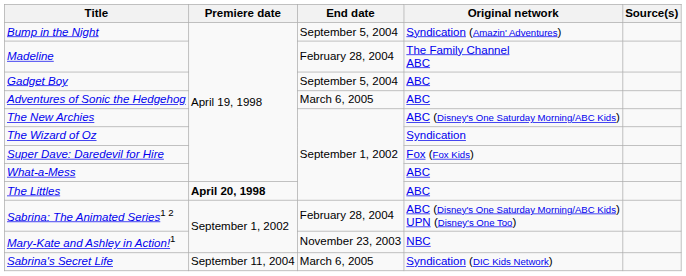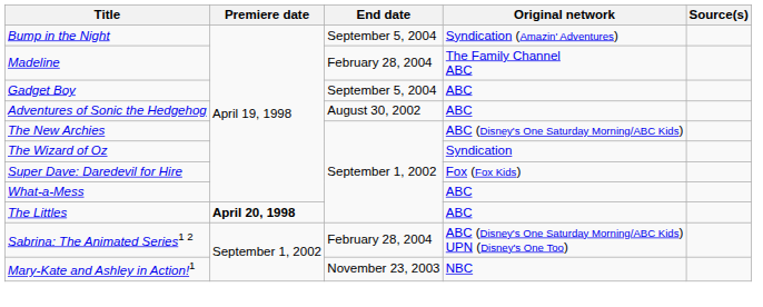 <table class="wikitable sortable">
 <tr>
 <th>Title</th>
 <th>Premiere date</th>
 <th>End date</th>
 <th>Original network</th>
 <th>Source(s)</th>
 </tr>
 <tr>
 <td><em><a href='#'>Bump in the Night</a></em></td>
 <td rowspan="8">April 19, 1998</td>
 <td>September 5, 2004</td>
 <td><a href='#'>Syndication</a> (<small><a href='#'>Amazin' Adventures</a></small>)</td>
 <td></td>
 </tr>
 <tr>
 <td><em><a href='#'>Madeline</a></em></td>
 <td>February 28, 2004</td>
 <td><a href='#'>The Family Channel</a><br><a href='#'>ABC</a></td>
 <td></td>
 </tr>
 <tr>
 <td><em><a href='#'>Gadget Boy</a></em></td>
 <td>September 5, 2004</td>
 <td><a href='#'>ABC</a></td>
 <td></td>
 </tr>
 <tr>
 <td><em><a href='#'>Adventures of Sonic the Hedgehog</a></em></td>
-<td>March 6, 2005</td>
+<td>August 30, 2002</td>
 <td><a href='#'>ABC</a></td>
 <td></td>
 </tr>
 <tr>
 <td><em><a href='#'>The New Archies</a></em></td>
 <td rowspan="5">September 1, 2002</td>
 <td><a href='#'>ABC</a> (<small><a href='#'>Disney's One Saturday Morning/ABC Kids</a></small>)</td>
 <td></td>
 </tr>
 <tr>
 <td><em><a href='#'>The Wizard of Oz</a></em></td>
 <td><a href='#'>Syndication</a></td>
 <td></td>
 </tr>
 <tr>
 <td><em><a href='#'>Super Dave: Daredevil for Hire</a></em></td>
 <td><a href='#'>Fox</a> (<small><a href='#'>Fox Kids</a></small>)</td>
 <td></td>
 </tr>
 <tr>
 <td><em><a href='#'>What-a-Mess</a></em></td>
 <td><a href='#'>ABC</a></td>
 <td></td>
 </tr>
 <tr>
 <td><em><a href='#'>The Littles</a></em></td>
 <td><strong>April 20, 1998</strong></td>
 <td><a href='#'>ABC</a></td>
 <td></td>
 </tr>
 <tr>
 <td><em><a href='#'>Sabrina: The Animated Series</a></em><sup>1 2</sup></td>
 <td rowspan=2>September 1, 2002</td>
 <td>February 28, 2004</td>
 <td><a href='#'>ABC</a> (<small><a href='#'>Disney's One Saturday Morning/ABC Kids</a></small>)<br><a href='#'>UPN</a> (<small><a href='#'>Disney's One Too</a></small>)</td>
 <td></td>
 </tr>
 <tr>
 <td><em><a href='#'>Mary-Kate and Ashley in Action!</a></em><sup>1</sup></td>
 <td>November 23, 2003</td>
 <td><a href='#'>NBC</a></td>
 <td></td>
 </tr>
-<tr>
-<td><em><a href='#'>Sabrina's Secret Life</a></em></td>
-<td>September 11, 2004</td>
-<td>March 6, 2005</td>
-<td><a href='#'>Syndication</a> (<small><a href='#'>DIC Kids Network</a></small>)</td>
-<td></td>
-</tr>
 </table>
